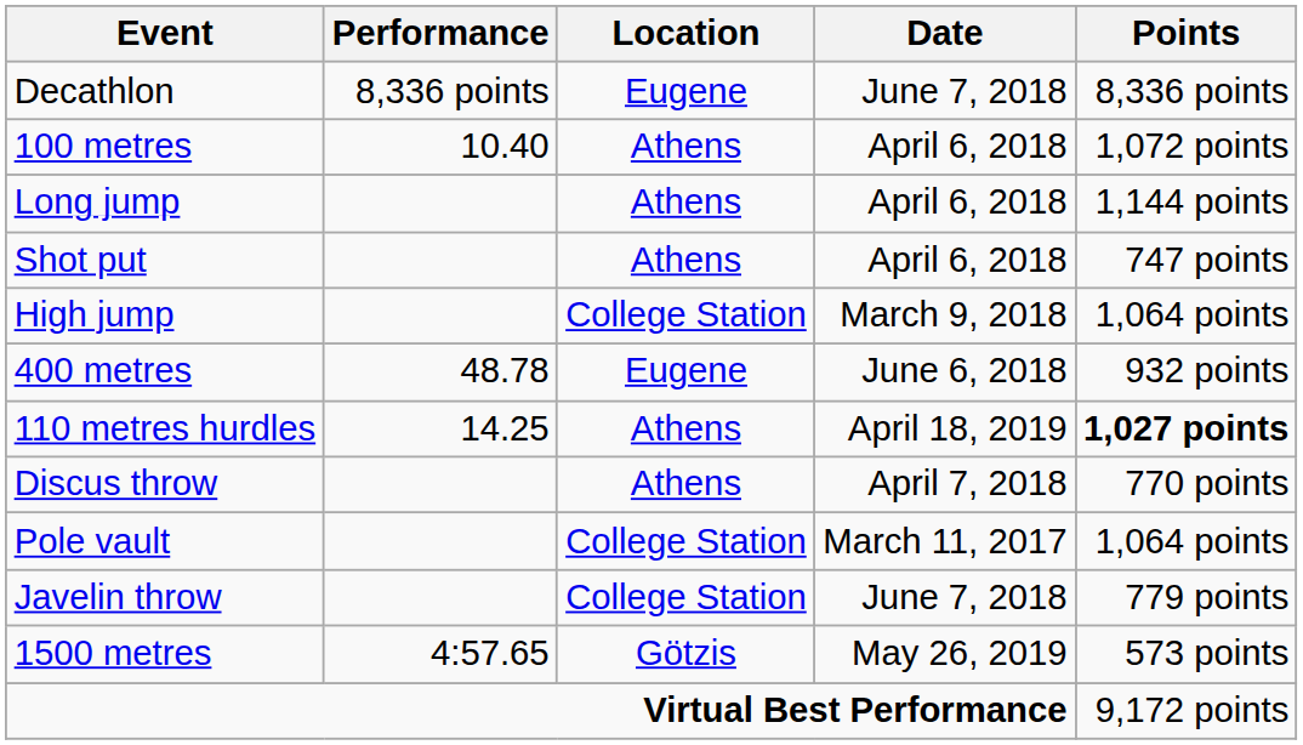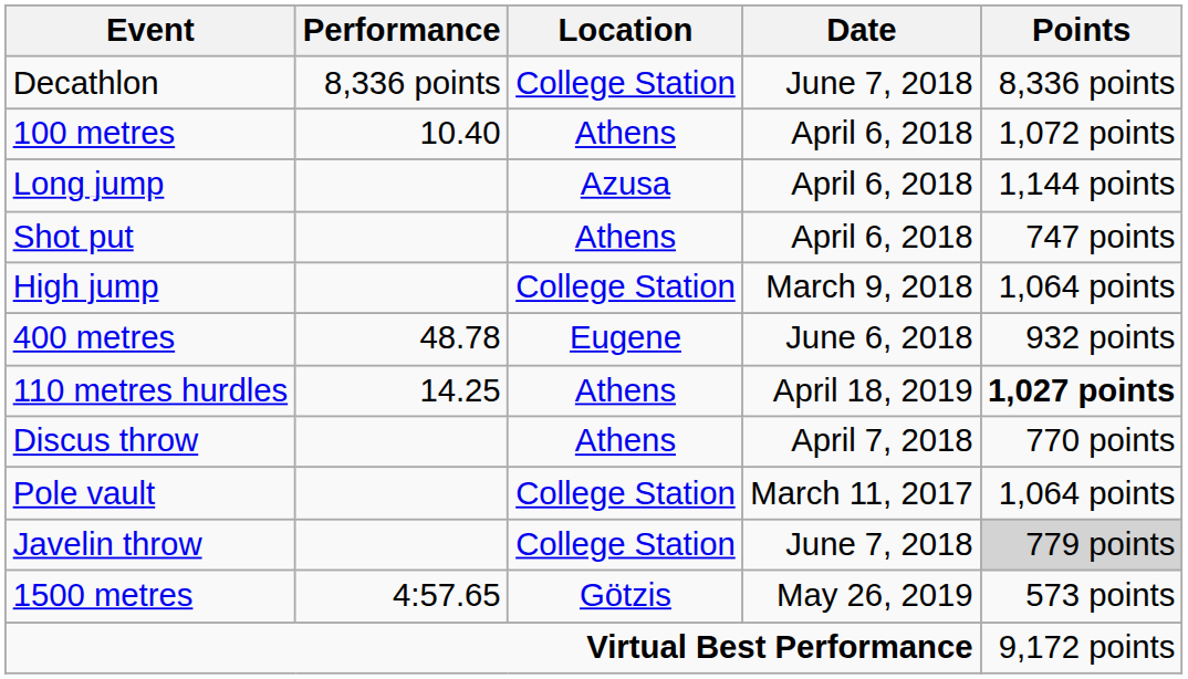 <table class="wikitable">
 <tr>
 <th>Event</th>
 <th>Performance</th>
 <th>Location</th>
 <th>Date</th>
 <th>Points</th>
 </tr>
 <tr>
 <td>Decathlon</td>
 <td align="right">8,336 points</td>
-<td align=center><a href='#'>Eugene</a></td>
+<td align=center><a href='#'>College Station</a></td>
 <td align=right>June 7, 2018</td>
 <td align=right>8,336 points</td>
 </tr>
 <tr>
 <td><a href='#'>100 metres</a></td>
 <td align=right>10.40</td>
 <td align=center><a href='#'>Athens</a></td>
 <td align=right>April 6, 2018</td>
 <td align=right>1,072 points</td>
 </tr>
 <tr>
 <td><a href='#'>Long jump</a></td>
 <td align=right></td>
-<td align=center><a href='#'>Athens</a></td>
+<td align=center><a href='#'>Azusa</a></td>
 <td align=right>April 6, 2018</td>
 <td align=right>1,144 points</td>
 </tr>
 <tr>
 <td><a href='#'>Shot put</a></td>
 <td align=right></td>
 <td align=center><a href='#'>Athens</a></td>
 <td align=right>April 6, 2018</td>
 <td align=right>747 points</td>
 </tr>
 <tr>
 <td><a href='#'>High jump</a></td>
 <td align=right></td>
 <td align=center><a href='#'>College Station</a></td>
 <td align=right>March 9, 2018</td>
 <td align=right>1,064 points</td>
 </tr>
 <tr>
 <td><a href='#'>400 metres</a></td>
 <td align=right>48.78</td>
 <td align=center><a href='#'>Eugene</a></td>
 <td align=right>June 6, 2018</td>
 <td align=right>932 points</td>
 </tr>
 <tr>
 <td><a href='#'>110 metres hurdles</a></td>
 <td align=right>14.25</td>
 <td align=center><a href='#'>Athens</a></td>
 <td align=right>April 18, 2019</td>
 <td align=right><strong>1,027 points</strong></td>
 </tr>
 <tr>
 <td><a href='#'>Discus throw</a></td>
 <td align=right></td>
 <td align=center><a href='#'>Athens</a></td>
 <td align=right>April 7, 2018</td>
 <td align=right>770 points</td>
 </tr>
 <tr>
 <td><a href='#'>Pole vault</a></td>
 <td align=right></td>
 <td align=center><a href='#'>College Station</a></td>
 <td align=right>March 11, 2017</td>
 <td align=right>1,064 points</td>
 </tr>
 <tr>
 <td><a href='#'>Javelin throw</a></td>
 <td align=right></td>
 <td align=center><a href='#'>College Station</a></td>
 <td align=right>June 7, 2018</td>
-<td align=right>779 points</td>
+<td align=right style="background: lightgrey;">779 points</td>
 </tr>
 <tr>
 <td><a href='#'>1500 metres</a></td>
 <td align=right>4:57.65</td>
 <td align=center><a href='#'>Götzis</a></td>
 <td align=right>May 26, 2019</td>
 <td align=right>573 points</td>
 </tr>
 <tr>
 <td colspan=4 align=right><strong>Virtual Best Performance</strong></td>
 <td align=right>9,172 points</td>
 </tr>
 </table>
